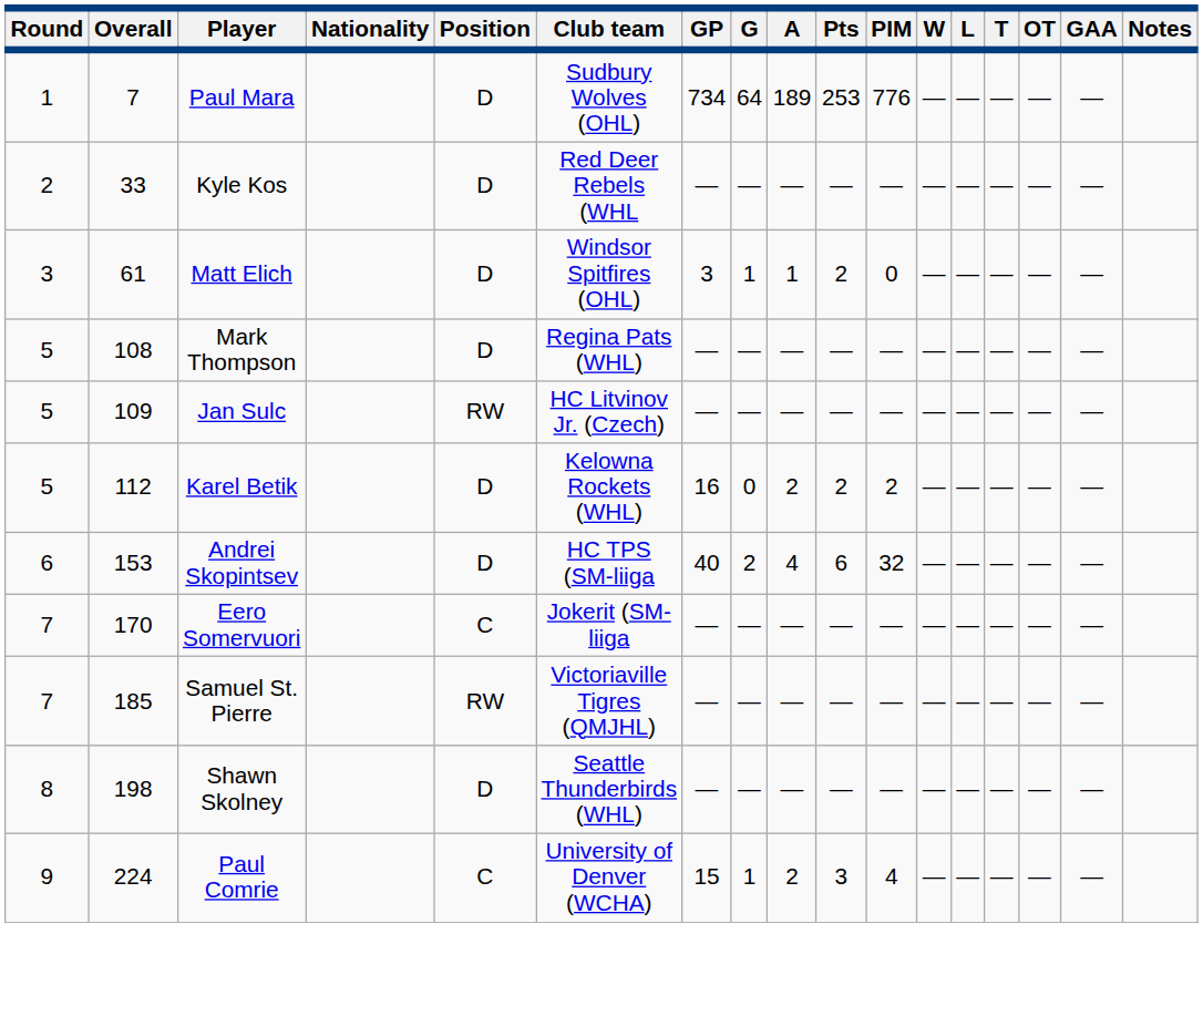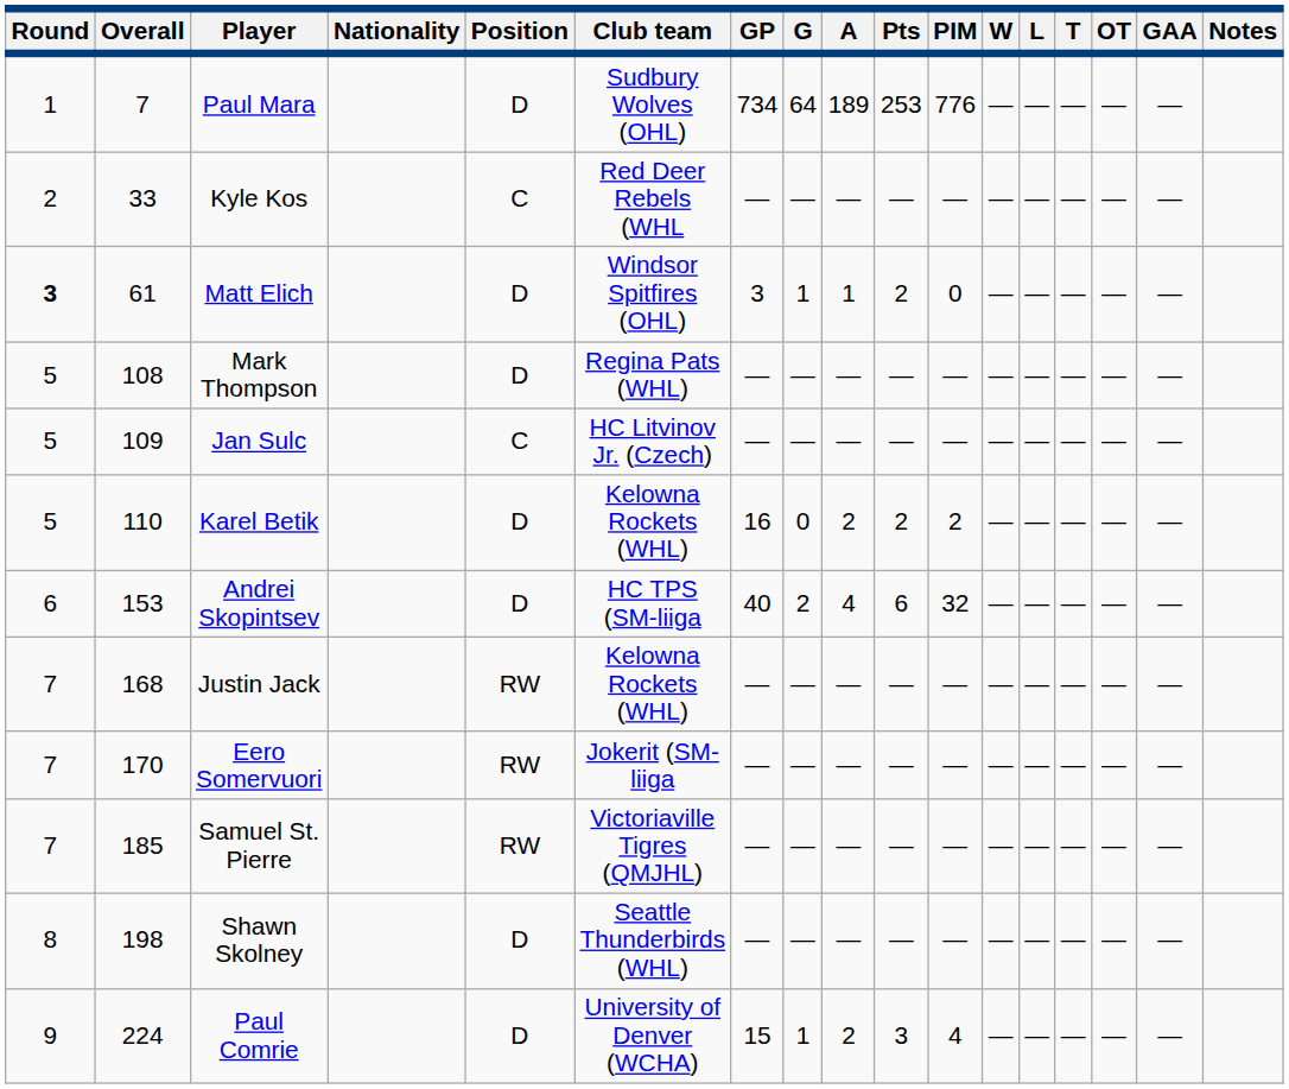 <table class="wikitable sortable" style="text-align:center">
 <tr style= "background:#FFFFFF; border-top:#003D7C 5px solid; border-bottom:#003D7C 5px solid;">
 <th style="width:3em">Round</th>
 <th style="width:4em">Overall</th>
 <th style="width:15em">Player</th>
 <th style="width:3em">Nationality</th>
 <th style="width:3em">Position</th>
 <th style="width:20em">Club team</th>
 <th style="width:3em">GP</th>
 <th style="width:3em">G</th>
 <th style="width:3em">A</th>
 <th style="width:3em">Pts</th>
 <th style="width:3em">PIM</th>
 <th style="width:3em">W</th>
 <th style="width:3em">L</th>
 <th style="width:3em">T</th>
 <th style="width:3em">OT</th>
 <th style="width:3em">GAA</th>
 <th style="width:20em">Notes</th>
 </tr>
 <tr>
 <td>1</td>
 <td>7</td>
 <td><a href='#'>Paul Mara</a></td>
 <td></td>
 <td>D</td>
 <td><a href='#'>Sudbury Wolves</a> (<a href='#'>OHL</a>)</td>
 <td>734</td>
 <td>64</td>
 <td>189</td>
 <td>253</td>
 <td>776</td>
 <td>—</td>
 <td>—</td>
 <td>—</td>
 <td>—</td>
 <td>—</td>
 <td></td>
 </tr>
 <tr>
 <td>2</td>
 <td>33</td>
 <td>Kyle Kos</td>
 <td></td>
-<td>D</td>
+<td>C</td>
 <td><a href='#'>Red Deer Rebels</a> (<a href='#'>WHL</a></td>
 <td>—</td>
 <td>—</td>
 <td>—</td>
 <td>—</td>
 <td>—</td>
 <td>—</td>
 <td>—</td>
 <td>—</td>
 <td>—</td>
 <td>—</td>
 <td></td>
 </tr>
 <tr>
-<td>3</td>
+<td><strong>3</strong></td>
 <td>61</td>
 <td><a href='#'>Matt Elich</a></td>
 <td></td>
 <td>D</td>
 <td><a href='#'>Windsor Spitfires</a> (<a href='#'>OHL</a>)</td>
 <td>3</td>
 <td>1</td>
 <td>1</td>
 <td>2</td>
 <td>0</td>
 <td>—</td>
 <td>—</td>
 <td>—</td>
 <td>—</td>
 <td>—</td>
 <td></td>
 </tr>
 <tr>
 <td>5</td>
 <td>108</td>
 <td>Mark Thompson</td>
 <td></td>
 <td>D</td>
 <td><a href='#'>Regina Pats</a> (<a href='#'>WHL</a>)</td>
 <td>—</td>
 <td>—</td>
 <td>—</td>
 <td>—</td>
 <td>—</td>
 <td>—</td>
 <td>—</td>
 <td>—</td>
 <td>—</td>
 <td>—</td>
 <td></td>
 </tr>
 <tr>
 <td>5</td>
 <td>109</td>
 <td><a href='#'>Jan Sulc</a></td>
 <td></td>
-<td>RW</td>
+<td>C</td>
 <td><a href='#'>HC Litvinov Jr.</a> (<a href='#'>Czech</a>)</td>
 <td>—</td>
 <td>—</td>
 <td>—</td>
 <td>—</td>
 <td>—</td>
 <td>—</td>
 <td>—</td>
 <td>—</td>
 <td>—</td>
 <td>—</td>
 <td></td>
 </tr>
 <tr>
 <td>5</td>
-<td>112</td>
+<td>110</td>
 <td><a href='#'>Karel Betik</a></td>
 <td></td>
 <td>D</td>
 <td><a href='#'>Kelowna Rockets</a> (<a href='#'>WHL</a>)</td>
 <td>16</td>
 <td>0</td>
 <td>2</td>
 <td>2</td>
 <td>2</td>
 <td>—</td>
 <td>—</td>
 <td>—</td>
 <td>—</td>
 <td>—</td>
 <td></td>
 </tr>
 <tr>
 <td>6</td>
 <td>153</td>
 <td><a href='#'>Andrei Skopintsev</a></td>
 <td></td>
 <td>D</td>
 <td><a href='#'>HC TPS</a> (<a href='#'>SM-liiga</a></td>
 <td>40</td>
 <td>2</td>
 <td>4</td>
 <td>6</td>
 <td>32</td>
 <td>—</td>
 <td>—</td>
 <td>—</td>
 <td>—</td>
 <td>—</td>
 <td></td>
 </tr>
 <tr>
 <td>7</td>
+<td>168</td>
+<td>Justin Jack</td>
+<td></td>
+<td>RW</td>
+<td><a href='#'>Kelowna Rockets</a> (<a href='#'>WHL</a>)</td>
+<td>—</td>
+<td>—</td>
+<td>—</td>
+<td>—</td>
+<td>—</td>
+<td>—</td>
+<td>—</td>
+<td>—</td>
+<td>—</td>
+<td>—</td>
+<td></td>
+</tr>
+<tr>
+<td>7</td>
 <td>170</td>
 <td><a href='#'>Eero Somervuori</a></td>
 <td></td>
-<td>C</td>
+<td>RW</td>
 <td><a href='#'>Jokerit</a> (<a href='#'>SM-liiga</a></td>
 <td>—</td>
 <td>—</td>
 <td>—</td>
 <td>—</td>
 <td>—</td>
 <td>—</td>
 <td>—</td>
 <td>—</td>
 <td>—</td>
 <td>—</td>
 <td></td>
 </tr>
 <tr>
 <td>7</td>
 <td>185</td>
 <td>Samuel St. Pierre</td>
 <td></td>
 <td>RW</td>
 <td><a href='#'>Victoriaville Tigres</a> (<a href='#'>QMJHL</a>)</td>
 <td>—</td>
 <td>—</td>
 <td>—</td>
 <td>—</td>
 <td>—</td>
 <td>—</td>
 <td>—</td>
 <td>—</td>
 <td>—</td>
 <td>—</td>
 <td></td>
 </tr>
 <tr>
 <td>8</td>
 <td>198</td>
 <td>Shawn Skolney</td>
 <td></td>
 <td>D</td>
 <td><a href='#'>Seattle Thunderbirds</a> (<a href='#'>WHL</a>)</td>
 <td>—</td>
 <td>—</td>
 <td>—</td>
 <td>—</td>
 <td>—</td>
 <td>—</td>
 <td>—</td>
 <td>—</td>
 <td>—</td>
 <td>—</td>
 <td></td>
 </tr>
 <tr>
 <td>9</td>
 <td>224</td>
 <td><a href='#'>Paul Comrie</a></td>
 <td></td>
-<td>C</td>
+<td>D</td>
 <td><a href='#'>University of Denver</a> (<a href='#'>WCHA</a>)</td>
 <td>15</td>
 <td>1</td>
 <td>2</td>
 <td>3</td>
 <td>4</td>
 <td>—</td>
 <td>—</td>
 <td>—</td>
 <td>—</td>
 <td>—</td>
 <td></td>
 </tr>
 </table>
